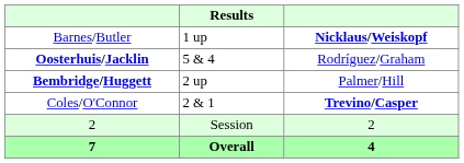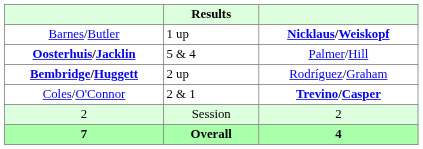 <table border="1" cellpadding="3" style="border-collapse:collapse; text-align:center;">
 <tr style="background:#dfd;">
 <th style="width:12em;"> </th>
 <th style="width:7em;">Results</th>
 <th style="width:12em;"></th>
 </tr>
 <tr>
 <td><a href='#'>Barnes</a>/<a href='#'>Butler</a></td>
 <td align=left> 1 up</td>
 <td><strong><a href='#'>Nicklaus</a>/<a href='#'>Weiskopf</a></strong></td>
 </tr>
 <tr>
 <td><strong><a href='#'>Oosterhuis</a>/<a href='#'>Jacklin</a></strong></td>
 <td align=left> 5 & 4</td>
-<td><a href='#'>Rodríguez</a>/<a href='#'>Graham</a></td>
+<td><a href='#'>Palmer</a>/<a href='#'>Hill</a></td>
 </tr>
 <tr>
 <td><strong><a href='#'>Bembridge</a>/<a href='#'>Huggett</a></strong></td>
 <td align=left> 2 up</td>
-<td><a href='#'>Palmer</a>/<a href='#'>Hill</a></td>
+<td><a href='#'>Rodríguez</a>/<a href='#'>Graham</a></td>
 </tr>
 <tr>
 <td><a href='#'>Coles</a>/<a href='#'>O'Connor</a></td>
 <td align=left> 2 & 1</td>
 <td><strong><a href='#'>Trevino</a>/<a href='#'>Casper</a></strong></td>
 </tr>
 <tr style="background:#dfd;">
 <td>2</td>
 <td>Session</td>
 <td>2</td>
 </tr>
 <tr style="background:#afa;">
 <th>7</th>
 <th>Overall</th>
 <th>4</th>
 </tr>
 </table>
